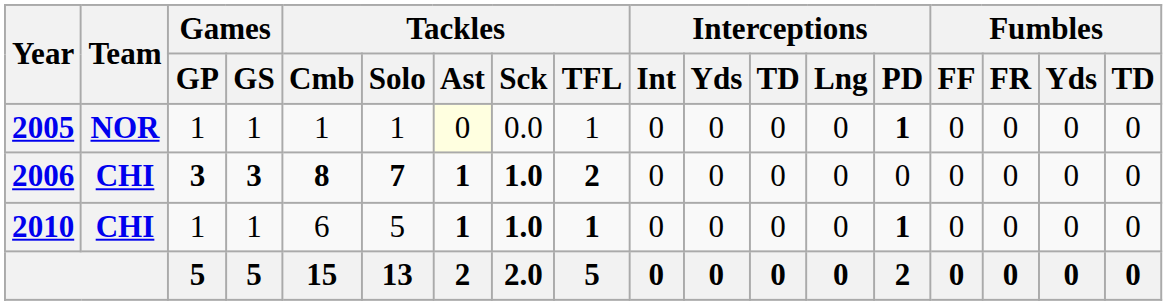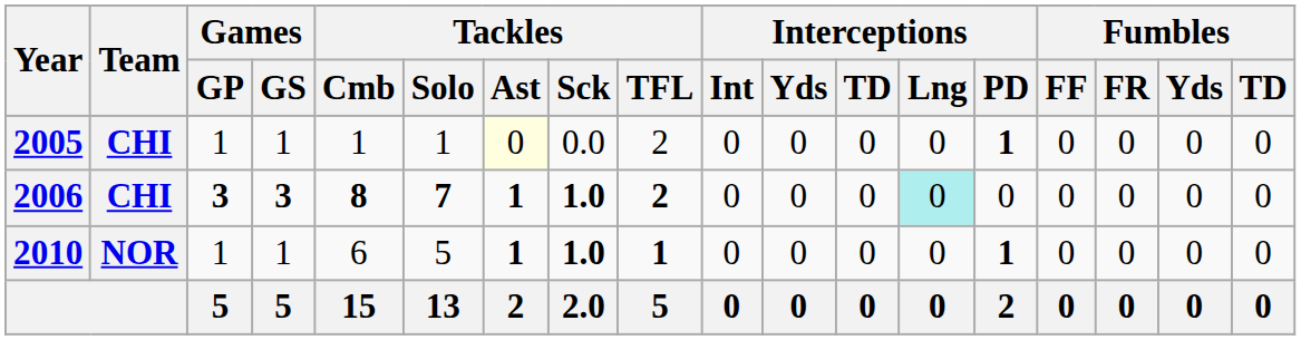 <table class="wikitable" style="text-align:center">
 <tr>
 <th rowspan="2">Year</th>
 <th rowspan="2">Team</th>
 <th colspan="2">Games</th>
 <th colspan="5">Tackles</th>
 <th colspan="5">Interceptions</th>
 <th colspan="4">Fumbles</th>
 </tr>
 <tr>
 <th>GP</th>
 <th>GS</th>
 <th>Cmb</th>
 <th>Solo</th>
 <th>Ast</th>
 <th>Sck</th>
 <th>TFL</th>
 <th>Int</th>
 <th>Yds</th>
 <th>TD</th>
 <th>Lng</th>
 <th>PD</th>
 <th>FF</th>
 <th>FR</th>
 <th>Yds</th>
 <th>TD</th>
 </tr>
 <tr>
 <th><a href='#'>2005</a></th>
-<th><a href='#'>NOR</a></th>
+<th><a href='#'>CHI</a></th>
 <td>1</td>
 <td>1</td>
 <td>1</td>
 <td>1</td>
 <td style="background: lightyellow;">0</td>
 <td>0.0</td>
-<td>1</td>
+<td>2</td>
 <td>0</td>
 <td>0</td>
 <td>0</td>
 <td>0</td>
 <td><strong>1</strong></td>
 <td>0</td>
 <td>0</td>
 <td>0</td>
 <td>0</td>
 </tr>
 <tr>
 <th><a href='#'>2006</a></th>
 <th><a href='#'>CHI</a></th>
 <td><strong>3</strong></td>
 <td><strong>3</strong></td>
 <td><strong>8</strong></td>
 <td><strong>7</strong></td>
 <td><strong>1</strong></td>
 <td><strong>1.0</strong></td>
 <td><strong>2</strong></td>
 <td>0</td>
 <td>0</td>
 <td>0</td>
-<td>0</td>
+<td style="background: paleturquoise;">0</td>
 <td>0</td>
 <td>0</td>
 <td>0</td>
 <td>0</td>
 <td>0</td>
 </tr>
 <tr>
 <th><a href='#'>2010</a></th>
-<th><a href='#'>CHI</a></th>
+<th><a href='#'>NOR</a></th>
 <td>1</td>
 <td>1</td>
 <td>6</td>
 <td>5</td>
 <td><strong>1</strong></td>
 <td><strong>1.0</strong></td>
 <td><strong>1</strong></td>
 <td>0</td>
 <td>0</td>
 <td>0</td>
 <td>0</td>
 <td><strong>1</strong></td>
 <td>0</td>
 <td>0</td>
 <td>0</td>
 <td>0</td>
 </tr>
 <tr>
 <th colspan="2"></th>
 <th>5</th>
 <th>5</th>
 <th>15</th>
 <th>13</th>
 <th>2</th>
 <th>2.0</th>
 <th>5</th>
 <th>0</th>
 <th>0</th>
 <th>0</th>
 <th>0</th>
 <th>2</th>
 <th>0</th>
 <th>0</th>
 <th>0</th>
 <th>0</th>
 </tr>
 </table>
